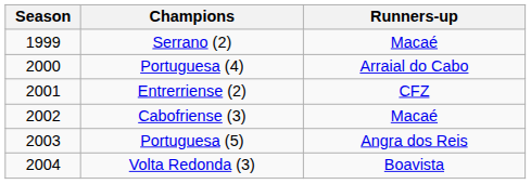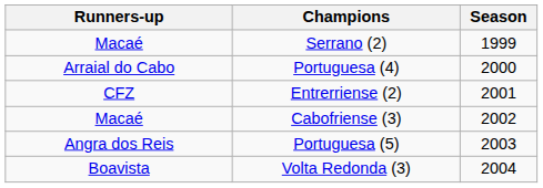 <table class="wikitable" style="text-align:center; margin-left:1em;">
 <tr>
+<th style="width:220px">Runners-up</th>
+<th style="width:220px">Champions</th>
 <th style="width:70px">Season</th>
-<th style="width:220px">Champions</th>
-<th style="width:220px">Runners-up</th>
 </tr>
 <tr>
+<td><a href='#'>Macaé</a></td>
+<td><a href='#'>Serrano</a> (2)</td>
 <td>1999</td>
-<td><a href='#'>Serrano</a> (2)</td>
-<td><a href='#'>Macaé</a></td>
 </tr>
 <tr>
+<td><a href='#'>Arraial do Cabo</a></td>
+<td><a href='#'>Portuguesa</a> (4)</td>
 <td>2000</td>
-<td><a href='#'>Portuguesa</a> (4)</td>
-<td><a href='#'>Arraial do Cabo</a></td>
 </tr>
 <tr>
+<td><a href='#'>CFZ</a></td>
+<td><a href='#'>Entrerriense</a> (2)</td>
 <td>2001</td>
-<td><a href='#'>Entrerriense</a> (2)</td>
-<td><a href='#'>CFZ</a></td>
 </tr>
 <tr>
+<td><a href='#'>Macaé</a></td>
+<td><a href='#'>Cabofriense</a> (3)</td>
 <td>2002</td>
-<td><a href='#'>Cabofriense</a> (3)</td>
-<td><a href='#'>Macaé</a></td>
 </tr>
 <tr>
+<td><a href='#'>Angra dos Reis</a></td>
+<td><a href='#'>Portuguesa</a> (5)</td>
 <td>2003</td>
-<td><a href='#'>Portuguesa</a> (5)</td>
-<td><a href='#'>Angra dos Reis</a></td>
 </tr>
 <tr>
+<td><a href='#'>Boavista</a></td>
+<td><a href='#'>Volta Redonda</a> (3)</td>
 <td>2004</td>
-<td><a href='#'>Volta Redonda</a> (3)</td>
-<td><a href='#'>Boavista</a></td>
 </tr>
 </table>
